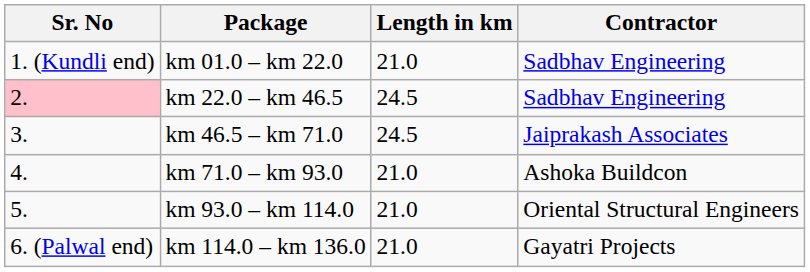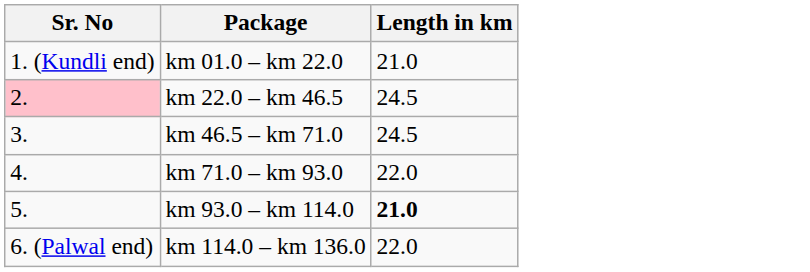 <table class=wikitable>
 <tr>
 <th>Sr.  No</th>
 <th>Package</th>
 <th>Length in km</th>
-<th>Contractor</th>
 </tr>
 <tr>
 <td>1. (<a href='#'>Kundli</a> end)</td>
 <td>km 01.0 – km 22.0</td>
 <td>21.0</td>
-<td><a href='#'>Sadbhav Engineering</a></td>
 </tr>
 <tr>
 <td style="background: pink;">2.</td>
 <td>km 22.0 – km 46.5</td>
 <td>24.5</td>
-<td><a href='#'>Sadbhav Engineering</a></td>
 </tr>
 <tr>
 <td>3.</td>
 <td>km 46.5 – km 71.0</td>
 <td>24.5</td>
-<td><a href='#'>Jaiprakash Associates</a></td>
 </tr>
 <tr>
 <td>4.</td>
 <td>km 71.0 – km 93.0</td>
-<td>21.0</td>
-<td>Ashoka Buildcon</td>
+<td>22.0</td>
 </tr>
 <tr>
 <td>5.</td>
 <td>km 93.0 – km 114.0</td>
-<td>21.0</td>
-<td>Oriental Structural Engineers</td>
+<td><strong>21.0</strong></td>
 </tr>
 <tr>
 <td>6. (<a href='#'>Palwal</a> end)</td>
 <td>km 114.0 – km 136.0</td>
-<td>21.0</td>
-<td>Gayatri Projects</td>
+<td>22.0</td>
 </tr>
 </table>
